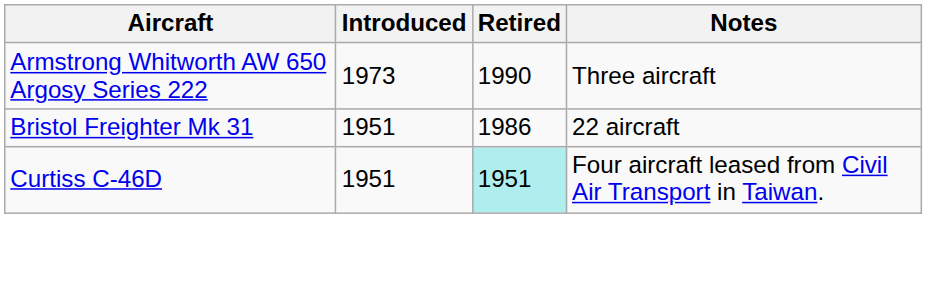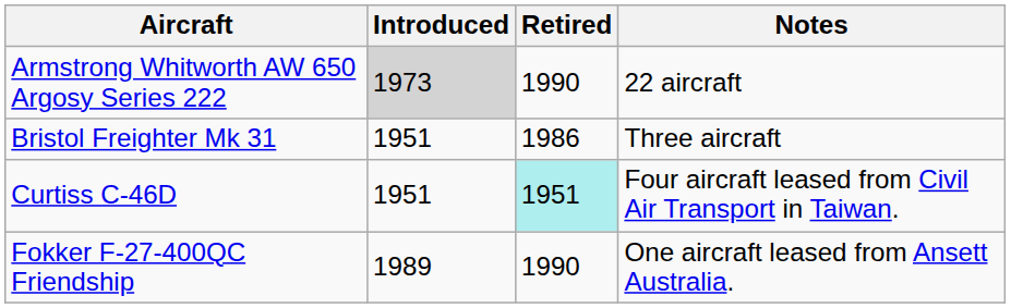 <table class="wikitable sortable">
 <tr>
 <th>Aircraft</th>
 <th>Introduced</th>
 <th>Retired</th>
 <th>Notes</th>
 </tr>
 <tr>
 <td><a href='#'>Armstrong Whitworth AW 650 Argosy Series 222</a></td>
-<td>1973</td>
+<td style="background: lightgrey;">1973</td>
 <td>1990</td>
-<td>Three aircraft</td>
+<td>22 aircraft</td>
 </tr>
 <tr>
 <td><a href='#'>Bristol Freighter Mk 31</a></td>
 <td>1951</td>
 <td>1986</td>
-<td>22 aircraft</td>
+<td>Three aircraft</td>
 </tr>
 <tr>
 <td><a href='#'>Curtiss C-46D</a></td>
 <td>1951</td>
 <td style="background: paleturquoise;">1951</td>
 <td>Four aircraft leased from <a href='#'>Civil Air Transport</a> in <a href='#'>Taiwan</a>.</td>
 </tr>
+<tr>
+<td><a href='#'>Fokker F-27-400QC Friendship</a></td>
+<td>1989</td>
+<td>1990</td>
+<td>One aircraft leased from <a href='#'>Ansett Australia</a>.</td>
+</tr>
 </table>
